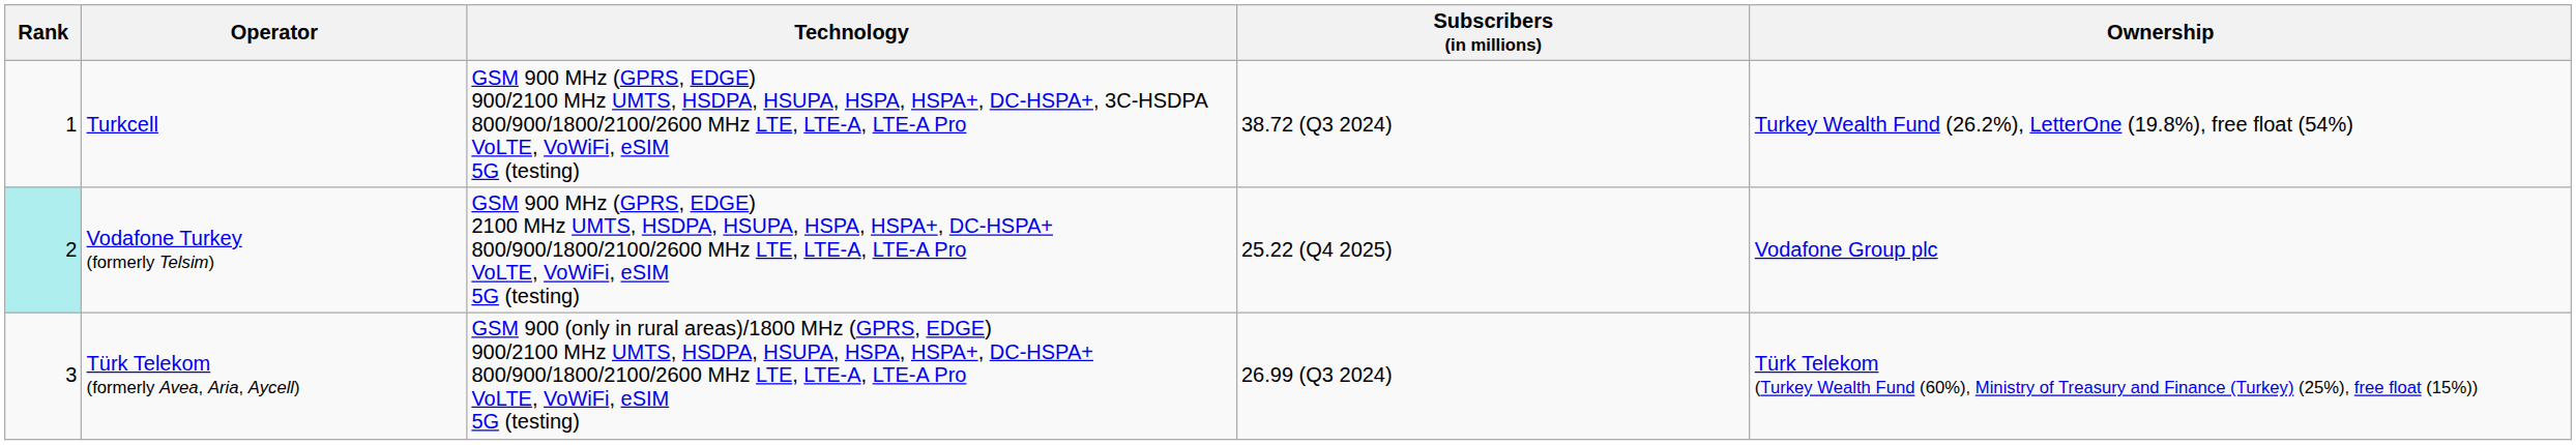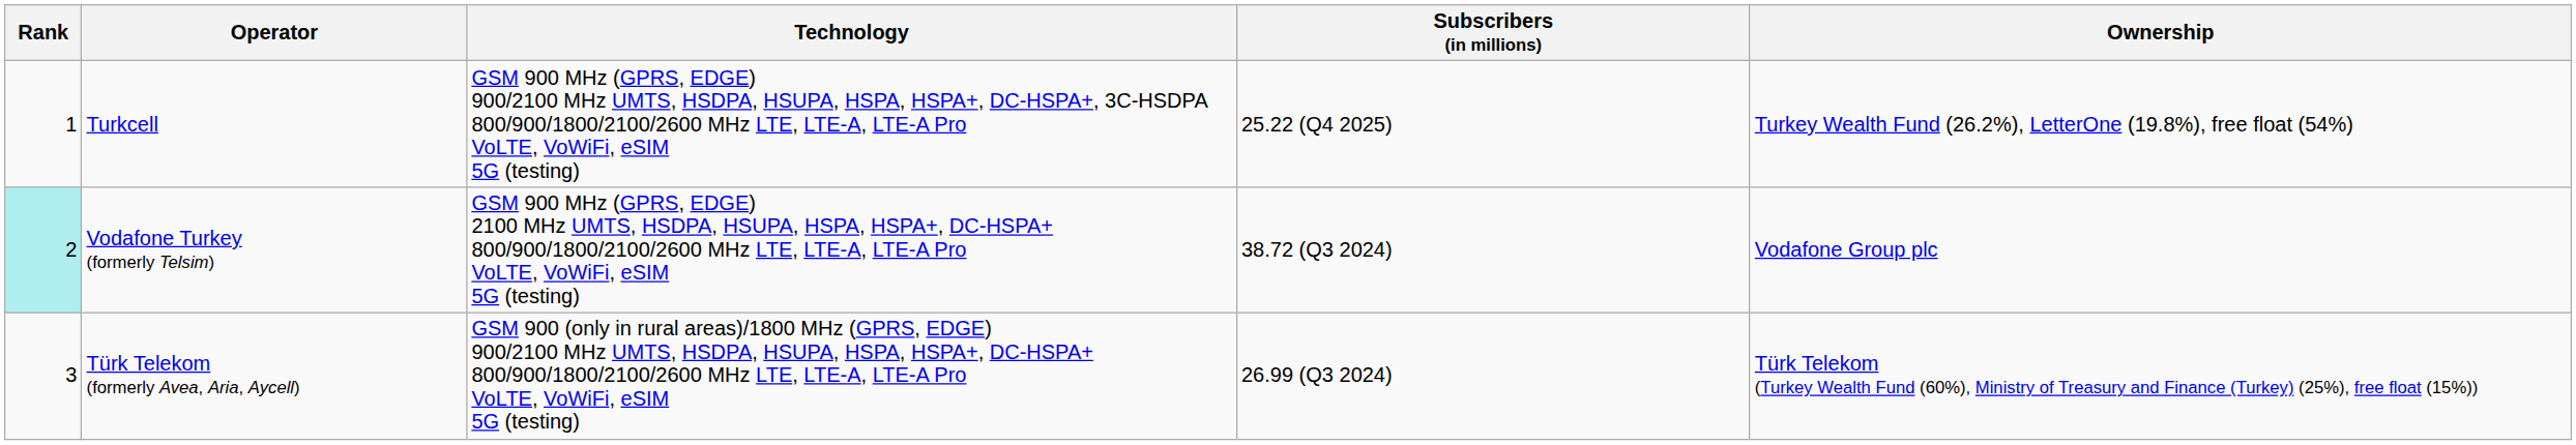 <table class="wikitable" style="width:100%;">
 <tr>
 <th style="width:3%;">Rank</th>
 <th style="width:15%;">Operator</th>
 <th style="width:30%;">Technology</th>
 <th>Subscribers<br><small>(in millions)</small></th>
 <th style="width:32%;">Ownership</th>
 </tr>
 <tr>
 <td align=right>1</td>
 <td><a href='#'>Turkcell</a></td>
 <td><a href='#'>GSM</a> 900 MHz (<a href='#'>GPRS</a>, <a href='#'>EDGE</a>)<br> 900/2100 MHz <a href='#'>UMTS</a>, <a href='#'>HSDPA</a>, <a href='#'>HSUPA</a>, <a href='#'>HSPA</a>, <a href='#'>HSPA+</a>, <a href='#'>DC-HSPA+</a>, 3C-HSDPA <br> 800/900/1800/2100/2600 MHz <a href='#'>LTE</a>, <a href='#'>LTE-A</a>, <a href='#'>LTE-A Pro</a> <br> <a href='#'>VoLTE</a>, <a href='#'>VoWiFi</a>, <a href='#'>eSIM</a><br><a href='#'>5G</a> (testing)</td>
-<td>38.72 (Q3 2024)</td>
+<td>25.22 (Q4 2025)</td>
 <td><a href='#'>Turkey Wealth Fund</a> (26.2%), <a href='#'>LetterOne</a> (19.8%), free float (54%)</td>
 </tr>
 <tr>
 <td align=right style="background: paleturquoise;">2</td>
 <td><a href='#'>Vodafone Turkey</a> <br> <small>(formerly <em>Telsim</em>)</small></td>
 <td><a href='#'>GSM</a> 900 MHz (<a href='#'>GPRS</a>, <a href='#'>EDGE</a>)<br> 2100 MHz <a href='#'>UMTS</a>, <a href='#'>HSDPA</a>, <a href='#'>HSUPA</a>, <a href='#'>HSPA</a>, <a href='#'>HSPA+</a>, <a href='#'>DC-HSPA+</a>  <br> 800/900/1800/2100/2600 MHz <a href='#'>LTE</a>, <a href='#'>LTE-A</a>, <a href='#'>LTE-A Pro</a> <br> <a href='#'>VoLTE</a>, <a href='#'>VoWiFi</a>, <a href='#'>eSIM</a><br> <a href='#'>5G</a> (testing)</td>
-<td>25.22 (Q4 2025)</td>
+<td>38.72 (Q3 2024)</td>
 <td><a href='#'>Vodafone Group plc</a></td>
 </tr>
 <tr>
 <td align=right>3</td>
 <td><a href='#'>Türk Telekom</a> <br> <small>(formerly <em>Avea</em>, <em>Aria</em>, <em>Aycell</em>)</small></td>
 <td><a href='#'>GSM</a> 900 (only in rural areas)/1800 MHz (<a href='#'>GPRS</a>, <a href='#'>EDGE</a>)<br> 900/2100 MHz <a href='#'>UMTS</a>, <a href='#'>HSDPA</a>, <a href='#'>HSUPA</a>, <a href='#'>HSPA</a>, <a href='#'>HSPA+</a>, <a href='#'>DC-HSPA+</a>  <br>800/900/1800/2100/2600 MHz <a href='#'>LTE</a>, <a href='#'>LTE-A</a>, <a href='#'>LTE-A Pro</a> <br> <a href='#'>VoLTE</a>, <a href='#'>VoWiFi</a>, <a href='#'>eSIM</a><br><a href='#'>5G</a> (testing)</td>
 <td>26.99 (Q3 2024)</td>
 <td><a href='#'>Türk Telekom</a>  <br><small>(<a href='#'>Turkey Wealth Fund</a> (60%), <a href='#'>Ministry of Treasury and Finance (Turkey)</a> (25%), <a href='#'>free float</a> (15%)) </small></td>
 </tr>
 </table>
